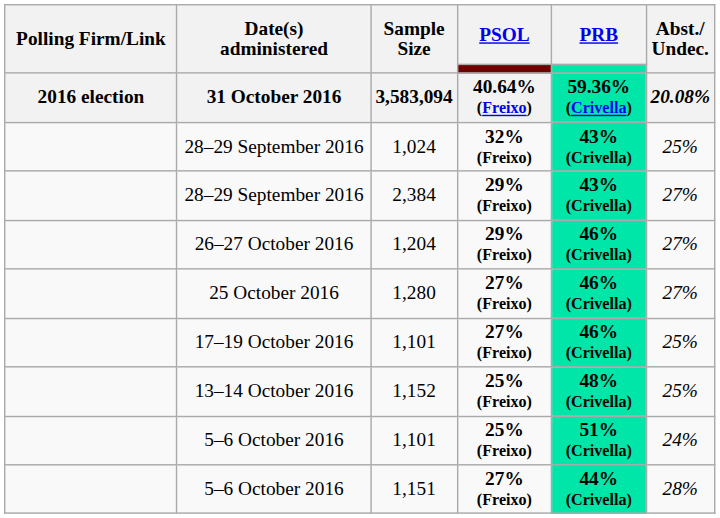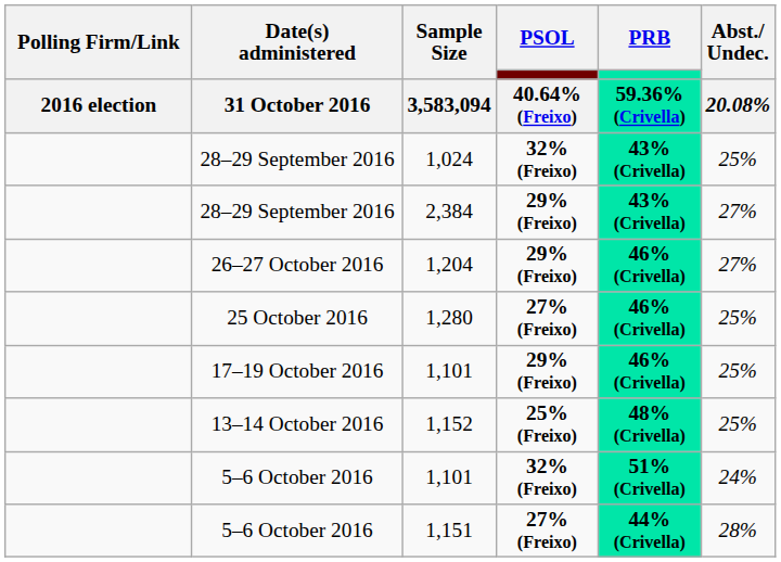 <table class="wikitable collapsible" style="text-align:center;font-size:85%;line-height:14px;">
 <tr style="height:42px;">
 <th style="width:115px;" rowspan="2">Polling Firm/Link</th>
 <th style="width:130px;" rowspan="2">Date(s)<br>administered</th>
 <th style="width:50px;" rowspan="2">Sample<br>Size</th>
 <th style="width:60px;"><a href='#'>PSOL</a></th>
 <th style="width:60px;"><a href='#'>PRB</a></th>
 <th style="width:40px;" rowspan="2">Abst./<br>Undec.</th>
 </tr>
 <tr>
 <td style="color:inherit;background:#700000;"></td>
 <td style="color:inherit;background:#00E6A8;"></td>
 </tr>
 <tr>
 <th>2016 election</th>
 <th>31 October 2016</th>
 <th>3,583,094</th>
 <th>40.64%<br><small>(<a href='#'>Freixo</a>)</small></th>
 <th style="background:#00E6A8;">59.36%<br><small>(<a href='#'>Crivella</a>)</small></th>
 <th><em>20.08%</em></th>
 </tr>
 <tr>
 <td></td>
 <td>28–29 September 2016</td>
 <td>1,024</td>
 <td><strong>32%<br><small>(Freixo)</small></strong></td>
 <td style="background:#00E6A8;"><strong>43%<br><small>(Crivella)</small></strong></td>
 <td><em>25%</em></td>
 </tr>
 <tr>
 <td></td>
 <td>28–29 September 2016</td>
 <td>2,384</td>
 <td><strong>29%<br><small>(Freixo)</small></strong></td>
 <td style="background:#00E6A8;"><strong>43%<br><small>(Crivella)</small></strong></td>
 <td><em>27%</em></td>
 </tr>
 <tr>
 <td></td>
 <td>26–27 October 2016</td>
 <td>1,204</td>
 <td><strong>29%<br><small>(Freixo)</small></strong></td>
 <td style="background:#00E6A8;"><strong>46%<br><small>(Crivella)</small></strong></td>
 <td><em>27%</em></td>
 </tr>
 <tr>
 <td></td>
 <td>25 October 2016</td>
 <td>1,280</td>
 <td><strong>27%<br><small>(Freixo)</small></strong></td>
 <td style="background:#00E6A8;"><strong>46%<br><small>(Crivella)</small></strong></td>
-<td><em>27%</em></td>
+<td><em>25%</em></td>
 </tr>
 <tr>
 <td></td>
 <td>17–19 October 2016</td>
 <td>1,101</td>
-<td><strong>27%<br><small>(Freixo)</small></strong></td>
+<td><strong>29%<br><small>(Freixo)</small></strong></td>
 <td style="background:#00E6A8;"><strong>46%<br><small>(Crivella)</small></strong></td>
 <td><em>25%</em></td>
 </tr>
 <tr>
 <td></td>
 <td>13–14 October 2016</td>
 <td>1,152</td>
 <td><strong>25%<br><small>(Freixo)</small></strong></td>
 <td style="background:#00E6A8;"><strong>48%<br><small>(Crivella)</small></strong></td>
 <td><em>25%</em></td>
 </tr>
 <tr>
 <td></td>
 <td>5–6 October 2016</td>
 <td>1,101</td>
-<td><strong>25%<br><small>(Freixo)</small></strong></td>
+<td><strong>32%<br><small>(Freixo)</small></strong></td>
 <td style="background:#00E6A8;"><strong>51%<br><small>(Crivella)</small></strong></td>
 <td><em>24%</em></td>
 </tr>
 <tr>
 <td></td>
 <td>5–6 October 2016</td>
 <td>1,151</td>
 <td><strong>27%<br><small>(Freixo)</small></strong></td>
 <td style="background:#00E6A8;"><strong>44%<br><small>(Crivella)</small></strong></td>
 <td><em>28%</em></td>
 </tr>
 </table>
